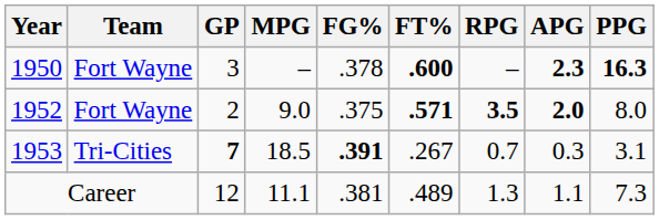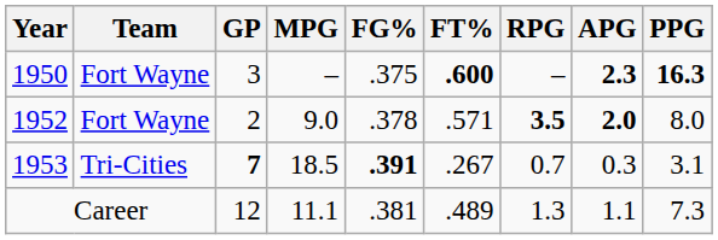 <table class="wikitable sortable" style="font-size:95%; text-align:right;">
 <tr>
 <th>Year</th>
 <th>Team</th>
 <th>GP</th>
 <th>MPG</th>
 <th>FG%</th>
 <th>FT%</th>
 <th>RPG</th>
 <th>APG</th>
 <th>PPG</th>
 </tr>
 <tr>
 <td style="text-align:left;"><a href='#'>1950</a></td>
 <td style="text-align:left;"><a href='#'>Fort Wayne</a></td>
 <td>3</td>
 <td>–</td>
-<td>.378</td>
+<td>.375</td>
 <td><strong>.600</strong></td>
 <td>–</td>
 <td><strong>2.3</strong></td>
 <td><strong>16.3</strong></td>
 </tr>
 <tr>
 <td style="text-align:left;"><a href='#'>1952</a></td>
 <td style="text-align:left;"><a href='#'>Fort Wayne</a></td>
 <td>2</td>
 <td>9.0</td>
-<td>.375</td>
-<td><strong>.571</strong></td>
+<td>.378</td>
+<td>.571</td>
 <td><strong>3.5</strong></td>
 <td><strong>2.0</strong></td>
 <td>8.0</td>
 </tr>
 <tr>
 <td style="text-align:left;"><a href='#'>1953</a></td>
 <td style="text-align:left;"><a href='#'>Tri-Cities</a></td>
 <td><strong>7</strong></td>
 <td>18.5</td>
 <td><strong>.391</strong></td>
 <td>.267</td>
 <td>0.7</td>
 <td>0.3</td>
 <td>3.1</td>
 </tr>
 <tr class="sortbottom">
 <td colspan="2" style="text-align:center;">Career</td>
 <td>12</td>
 <td>11.1</td>
 <td>.381</td>
 <td>.489</td>
 <td>1.3</td>
 <td>1.1</td>
 <td>7.3</td>
 </tr>
 </table>
